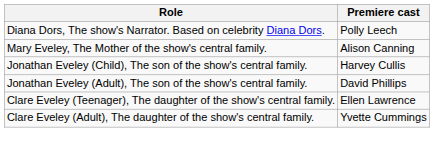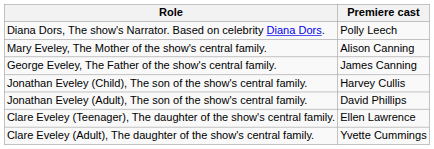 <table class=wikitable>
 <tr>
 <th>Role</th>
 <th>Premiere cast</th>
 </tr>
 <tr>
 <td>Diana Dors, The show's Narrator. Based on celebrity <a href='#'>Diana Dors</a>.</td>
 <td>Polly Leech</td>
 </tr>
 <tr>
 <td>Mary Eveley, The Mother of the show's central family.</td>
 <td>Alison Canning</td>
+</tr>
+<tr>
+<td>George Eveley, The Father of the show's central family.</td>
+<td>James Canning</td>
 </tr>
 <tr>
 <td>Jonathan Eveley (Child), The son of the show's central family.</td>
 <td>Harvey Cullis</td>
 </tr>
 <tr>
 <td>Jonathan Eveley (Adult), The son of the show's central family.</td>
 <td>David Phillips</td>
 </tr>
 <tr>
 <td>Clare Eveley (Teenager), The daughter of the show's central family.</td>
 <td>Ellen Lawrence</td>
 </tr>
 <tr>
 <td>Clare Eveley (Adult), The daughter of the show's central family.</td>
 <td>Yvette Cummings</td>
 </tr>
 </table>
